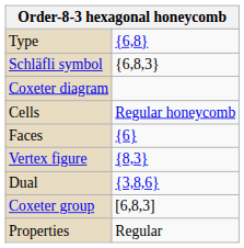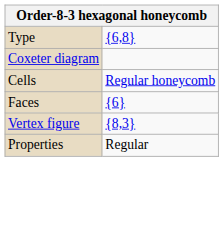 <table class="wikitable" align="right" style="margin-left:10px">
 <tr>
 <th bgcolor=#e8dcc3 colspan=2>Order-8-3 hexagonal honeycomb</th>
 </tr>
 <tr>
 <td bgcolor=#e8dcc3>Type</td>
 <td><a href='#'>{6,8}</a> </td>
-</tr>
-<tr>
-<td bgcolor=#e8dcc3><a href='#'>Schläfli symbol</a></td>
-<td>{6,8,3}</td>
 </tr>
 <tr>
 <td bgcolor=#e8dcc3><a href='#'>Coxeter diagram</a></td>
 <td></td>
 </tr>
 <tr>
 <td bgcolor=#e8dcc3>Cells</td>
 <td><a href='#'>Regular honeycomb</a></td>
 </tr>
 <tr>
 <td bgcolor=#e8dcc3>Faces</td>
 <td><a href='#'>{6}</a></td>
 </tr>
 <tr>
 <td bgcolor=#e8dcc3><a href='#'>Vertex figure</a></td>
 <td><a href='#'>{8,3}</a></td>
 </tr>
 <tr>
-<td bgcolor=#e8dcc3>Dual</td>
-<td><a href='#'>{3,8,6}</a></td>
-</tr>
-<tr>
-<td bgcolor=#e8dcc3><a href='#'>Coxeter group</a></td>
-<td>[6,8,3]</td>
-</tr>
-<tr>
 <td bgcolor=#e8dcc3>Properties</td>
 <td>Regular</td>
 </tr>
 </table>
